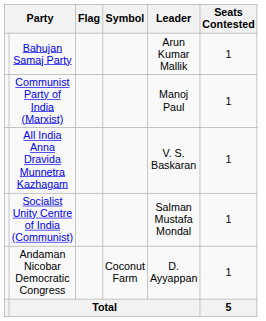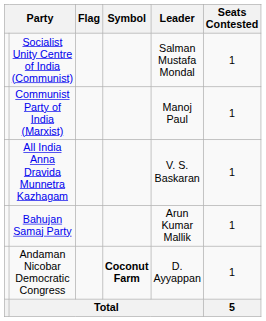 <table class="wikitable" width="60%" style="text-align:center">
 <tr>
 <th colspan="2">Party</th>
 <th>Flag</th>
 <th>Symbol</th>
 <th>Leader</th>
 <th>Seats Contested</th>
 </tr>
 <tr>
 <td></td>
-<td><a href='#'>Bahujan Samaj Party</a></td>
+<td><a href='#'>Socialist Unity Centre of India (Communist)</a></td>
 <td></td>
 <td></td>
-<td>Arun Kumar Mallik</td>
+<td>Salman Mustafa Mondal</td>
 <td>1</td>
 </tr>
 <tr>
 <td></td>
 <td><a href='#'>Communist Party of India (Marxist)</a></td>
 <td></td>
 <td></td>
 <td>Manoj Paul</td>
 <td>1</td>
 </tr>
 <tr>
 <td></td>
 <td><a href='#'>All India Anna Dravida Munnetra Kazhagam</a></td>
 <td></td>
 <td></td>
 <td>V. S. Baskaran</td>
 <td>1</td>
 </tr>
 <tr>
 <td></td>
-<td><a href='#'>Socialist Unity Centre of India (Communist)</a></td>
+<td><a href='#'>Bahujan Samaj Party</a></td>
 <td></td>
 <td></td>
-<td>Salman Mustafa Mondal</td>
+<td>Arun Kumar Mallik</td>
 <td>1</td>
 </tr>
 <tr>
 <td></td>
 <td>Andaman Nicobar Democratic Congress</td>
 <td></td>
-<td>Coconut Farm</td>
+<td><strong>Coconut Farm</strong></td>
 <td>D. Ayyappan</td>
 <td>1</td>
 </tr>
 <tr>
 <th></th>
 <th colspan=4><strong>Total</strong></th>
 <th>5</th>
 </tr>
 </table>
